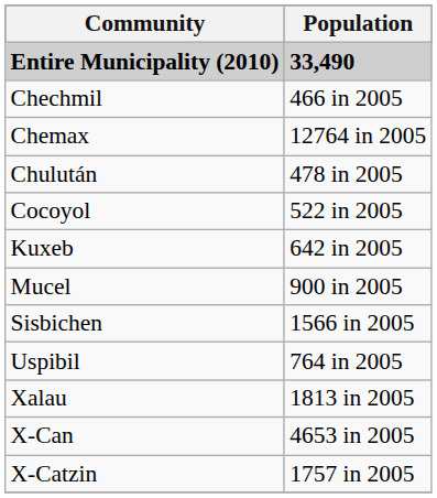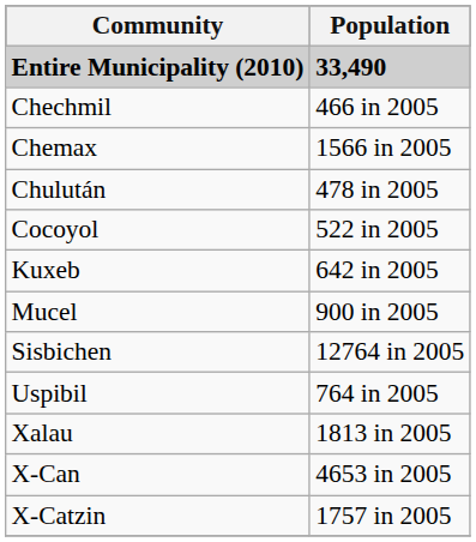 <table class="wikitable">
 <tr style="background:#111111; color:#111111;">
 <th><strong>Community</strong></th>
 <th><strong>Population</strong></th>
 </tr>
 <tr style="background:#CFCFCF;">
 <td><strong>Entire Municipality (2010)</strong></td>
 <td><strong>33,490</strong></td>
 </tr>
 <tr>
 <td>Chechmil</td>
 <td>466 in 2005</td>
 </tr>
 <tr>
 <td>Chemax</td>
-<td>12764 in 2005</td>
+<td>1566  in 2005</td>
 </tr>
 <tr>
 <td>Chulután</td>
 <td>478 in 2005</td>
 </tr>
 <tr>
 <td>Cocoyol</td>
 <td>522  in 2005</td>
 </tr>
 <tr>
 <td>Kuxeb</td>
 <td>642 in 2005</td>
 </tr>
 <tr>
 <td>Mucel</td>
 <td>900 in 2005</td>
 </tr>
 <tr>
 <td>Sisbichen</td>
-<td>1566  in 2005</td>
+<td>12764 in 2005</td>
 </tr>
 <tr>
 <td>Uspibil</td>
 <td>764  in 2005</td>
 </tr>
 <tr>
 <td>Xalau</td>
 <td>1813  in 2005</td>
 </tr>
 <tr>
 <td>X-Can</td>
 <td>4653 in 2005</td>
 </tr>
 <tr>
 <td>X-Catzin</td>
 <td>1757 in 2005</td>
 </tr>
 <tr>
 </tr>
 </table>
